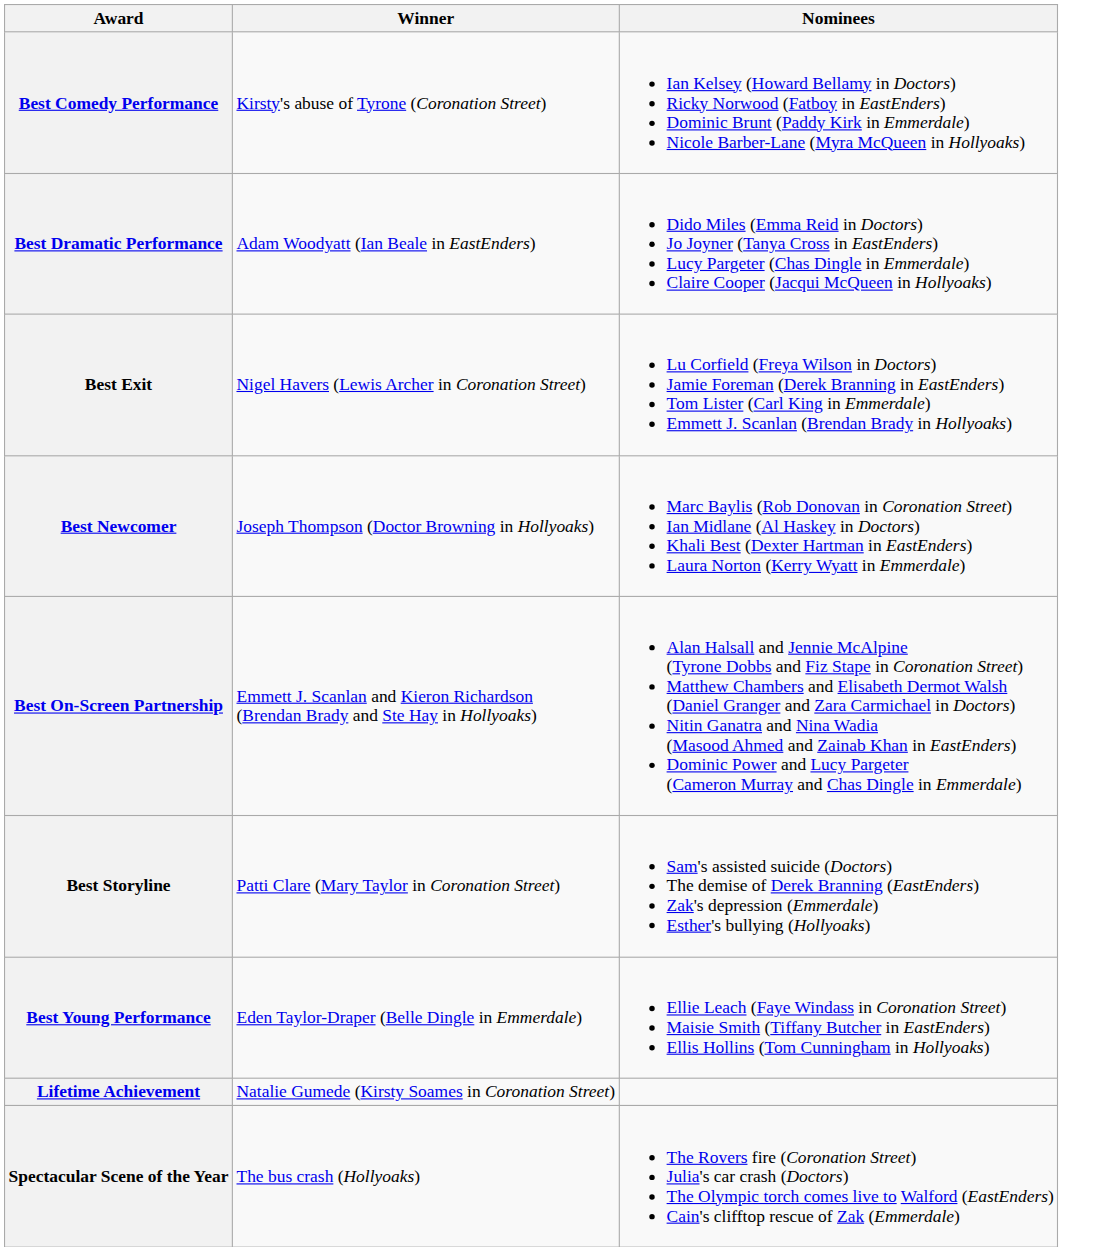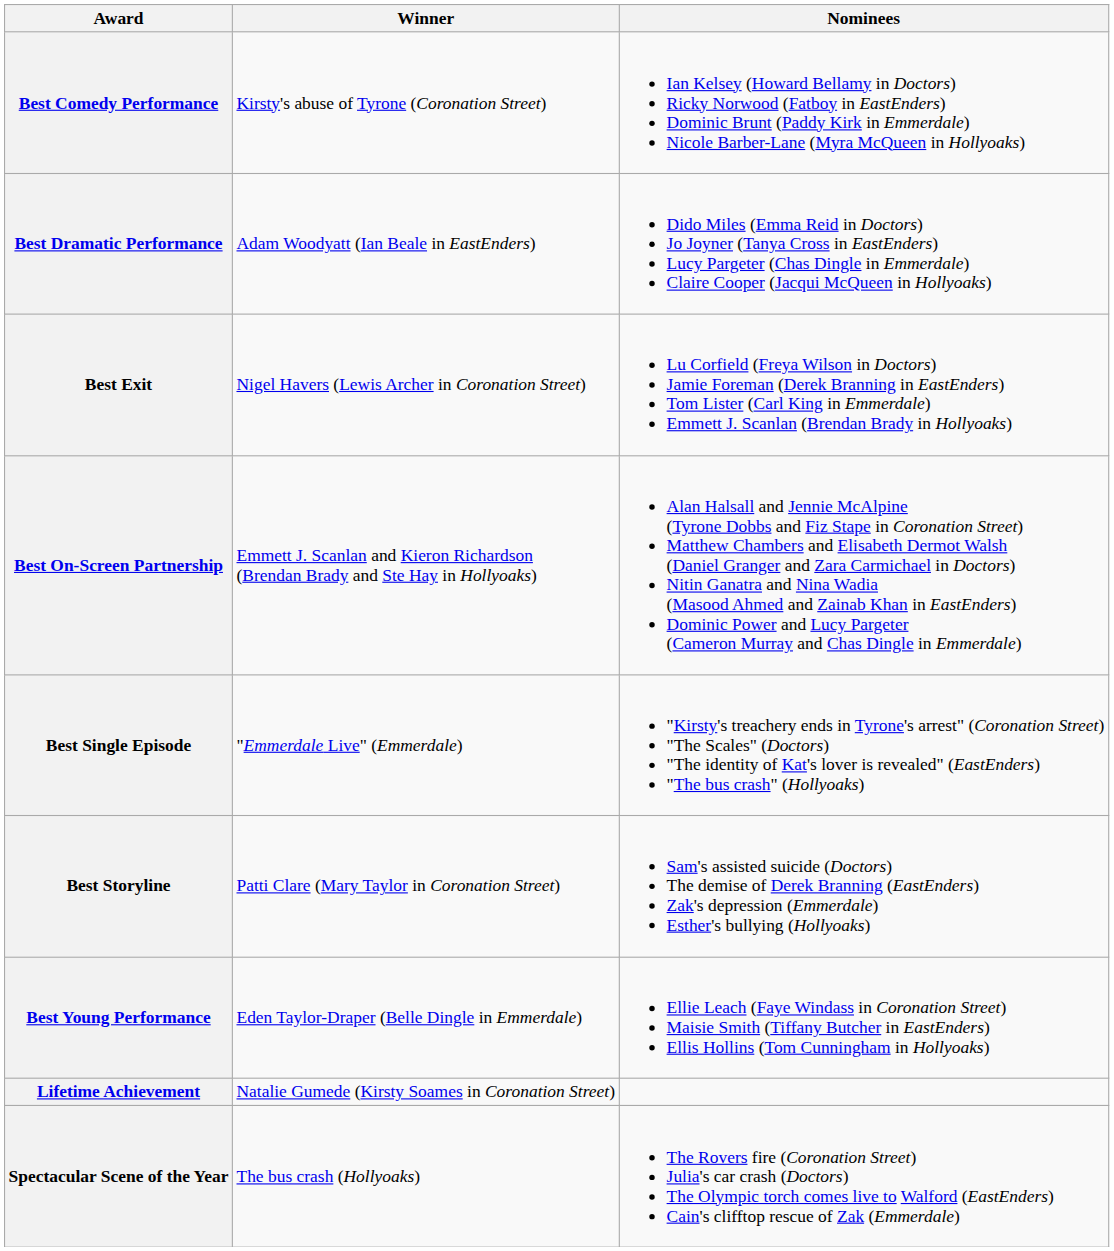 <table class="wikitable">
 <tr>
 <th>Award</th>
 <th>Winner</th>
 <th>Nominees</th>
 </tr>
 <tr>
 <th scope="row"><a href='#'>Best Comedy Performance</a></th>
 <td><a href='#'>Kirsty</a>'s abuse of <a href='#'>Tyrone</a> (<em>Coronation Street</em>)</td>
 <td><br><ul><li><a href='#'>Ian Kelsey</a> (<a href='#'>Howard Bellamy</a> in <em>Doctors</em>)</li><li><a href='#'>Ricky Norwood</a> (<a href='#'>Fatboy</a> in <em>EastEnders</em>)</li><li><a href='#'>Dominic Brunt</a> (<a href='#'>Paddy Kirk</a> in <em>Emmerdale</em>)</li><li><a href='#'>Nicole Barber-Lane</a> (<a href='#'>Myra McQueen</a> in <em>Hollyoaks</em>)</li></ul></td>
 </tr>
 <tr>
 <th scope="row"><a href='#'>Best Dramatic Performance</a></th>
 <td><a href='#'>Adam Woodyatt</a> (<a href='#'>Ian Beale</a> in <em>EastEnders</em>)</td>
 <td><br><ul><li><a href='#'>Dido Miles</a> (<a href='#'>Emma Reid</a> in <em>Doctors</em>)</li><li><a href='#'>Jo Joyner</a> (<a href='#'>Tanya Cross</a> in <em>EastEnders</em>)</li><li><a href='#'>Lucy Pargeter</a> (<a href='#'>Chas Dingle</a> in <em>Emmerdale</em>)</li><li><a href='#'>Claire Cooper</a> (<a href='#'>Jacqui McQueen</a> in <em>Hollyoaks</em>)</li></ul></td>
 </tr>
 <tr>
 <th scope="row">Best Exit</th>
 <td><a href='#'>Nigel Havers</a> (<a href='#'>Lewis Archer</a> in <em>Coronation Street</em>)</td>
 <td><br><ul><li><a href='#'>Lu Corfield</a> (<a href='#'>Freya Wilson</a> in <em>Doctors</em>)</li><li><a href='#'>Jamie Foreman</a> (<a href='#'>Derek Branning</a> in <em>EastEnders</em>)</li><li><a href='#'>Tom Lister</a> (<a href='#'>Carl King</a> in <em>Emmerdale</em>)</li><li><a href='#'>Emmett J. Scanlan</a> (<a href='#'>Brendan Brady</a> in <em>Hollyoaks</em>)</li></ul></td>
 </tr>
 <tr>
-<th scope="row"><a href='#'>Best Newcomer</a></th>
-<td><a href='#'>Joseph Thompson</a> (<a href='#'>Doctor Browning</a> in <em>Hollyoaks</em>)</td>
-<td><br><ul><li><a href='#'>Marc Baylis</a> (<a href='#'>Rob Donovan</a> in <em>Coronation Street</em>)</li><li><a href='#'>Ian Midlane</a> (<a href='#'>Al Haskey</a> in <em>Doctors</em>)</li><li><a href='#'>Khali Best</a> (<a href='#'>Dexter Hartman</a> in <em>EastEnders</em>)</li><li><a href='#'>Laura Norton</a> (<a href='#'>Kerry Wyatt</a> in <em>Emmerdale</em>)</li></ul></td>
-</tr>
-<tr>
 <th scope="row"><a href='#'>Best On-Screen Partnership</a></th>
 <td><a href='#'>Emmett J. Scanlan</a> and <a href='#'>Kieron Richardson</a><br>(<a href='#'>Brendan Brady</a> and <a href='#'>Ste Hay</a> in <em>Hollyoaks</em>)</td>
 <td><br><ul><li><a href='#'>Alan Halsall</a> and <a href='#'>Jennie McAlpine</a><br>(<a href='#'>Tyrone Dobbs</a> and <a href='#'>Fiz Stape</a> in <em>Coronation Street</em>)</li><li><a href='#'>Matthew Chambers</a> and <a href='#'>Elisabeth Dermot Walsh</a><br>(<a href='#'>Daniel Granger</a> and <a href='#'>Zara Carmichael</a> in <em>Doctors</em>)</li><li><a href='#'>Nitin Ganatra</a> and <a href='#'>Nina Wadia</a><br>(<a href='#'>Masood Ahmed</a> and <a href='#'>Zainab Khan</a> in <em>EastEnders</em>)</li><li><a href='#'>Dominic Power</a> and <a href='#'>Lucy Pargeter</a><br>(<a href='#'>Cameron Murray</a> and <a href='#'>Chas Dingle</a> in <em>Emmerdale</em>)</li></ul></td>
+</tr>
+<tr>
+<th scope="row">Best Single Episode</th>
+<td>"<a href='#'><em>Emmerdale</em> Live</a>" (<em>Emmerdale</em>)</td>
+<td><br><ul><li>"<a href='#'>Kirsty</a>'s treachery ends in <a href='#'>Tyrone</a>'s arrest" (<em>Coronation Street</em>)</li><li>"The Scales" (<em>Doctors</em>)</li><li>"The identity of <a href='#'>Kat</a>'s lover is revealed" (<em>EastEnders</em>)</li><li>"<a href='#'>The bus crash</a>" (<em>Hollyoaks</em>)</li></ul></td>
 </tr>
 <tr>
 <th scope="row">Best Storyline</th>
 <td><a href='#'>Patti Clare</a> (<a href='#'>Mary Taylor</a> in <em>Coronation Street</em>)</td>
 <td><br><ul><li><a href='#'>Sam</a>'s assisted suicide (<em>Doctors</em>)</li><li>The demise of <a href='#'>Derek Branning</a> (<em>EastEnders</em>)</li><li><a href='#'>Zak</a>'s depression (<em>Emmerdale</em>)</li><li><a href='#'>Esther</a>'s bullying (<em>Hollyoaks</em>)</li></ul></td>
 </tr>
 <tr>
 <th scope="row"><a href='#'>Best Young Performance</a></th>
 <td><a href='#'>Eden Taylor-Draper</a> (<a href='#'>Belle Dingle</a> in <em>Emmerdale</em>)</td>
 <td><br><ul><li><a href='#'>Ellie Leach</a> (<a href='#'>Faye Windass</a> in <em>Coronation Street</em>)</li><li><a href='#'>Maisie Smith</a> (<a href='#'>Tiffany Butcher</a> in <em>EastEnders</em>)</li><li><a href='#'>Ellis Hollins</a> (<a href='#'>Tom Cunningham</a> in <em>Hollyoaks</em>)</li></ul></td>
 </tr>
 <tr>
 <th scope="row"><a href='#'>Lifetime Achievement</a></th>
 <td><a href='#'>Natalie Gumede</a> (<a href='#'>Kirsty Soames</a> in <em>Coronation Street</em>)</td>
 <td></td>
 </tr>
 <tr>
 <th scope="row">Spectacular Scene of the Year</th>
 <td><a href='#'>The bus crash</a> (<em>Hollyoaks</em>)</td>
 <td><br><ul><li><a href='#'>The Rovers</a> fire (<em>Coronation Street</em>)</li><li><a href='#'>Julia</a>'s car crash (<em>Doctors</em>)</li><li><a href='#'>The Olympic torch comes live to</a> <a href='#'>Walford</a> (<em>EastEnders</em>)</li><li><a href='#'>Cain</a>'s clifftop rescue of <a href='#'>Zak</a> (<em>Emmerdale</em>)</li></ul></td>
 </tr>
 </table>
